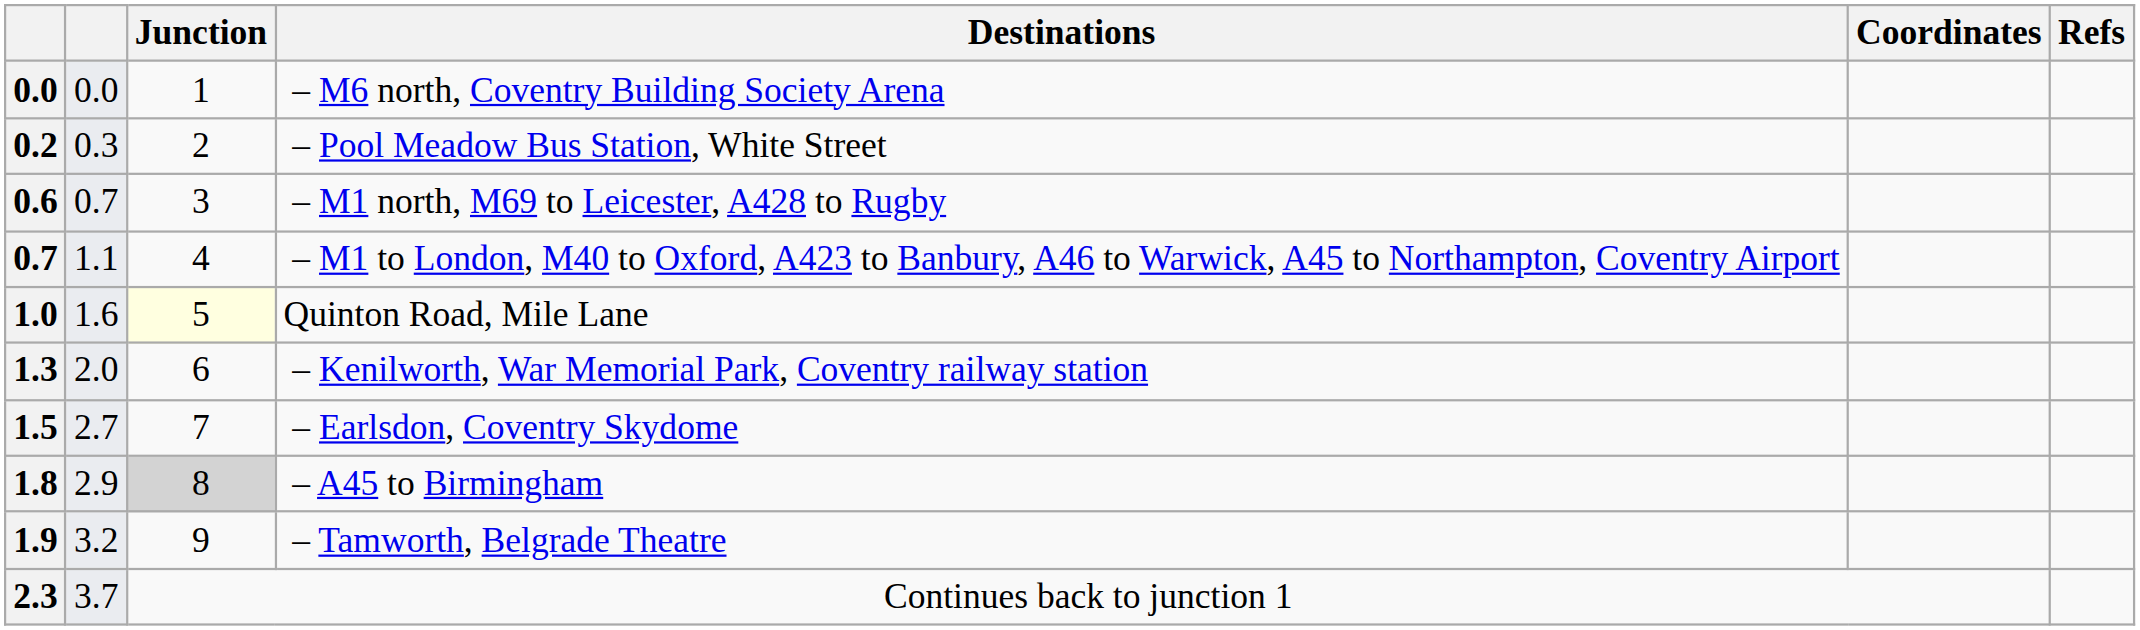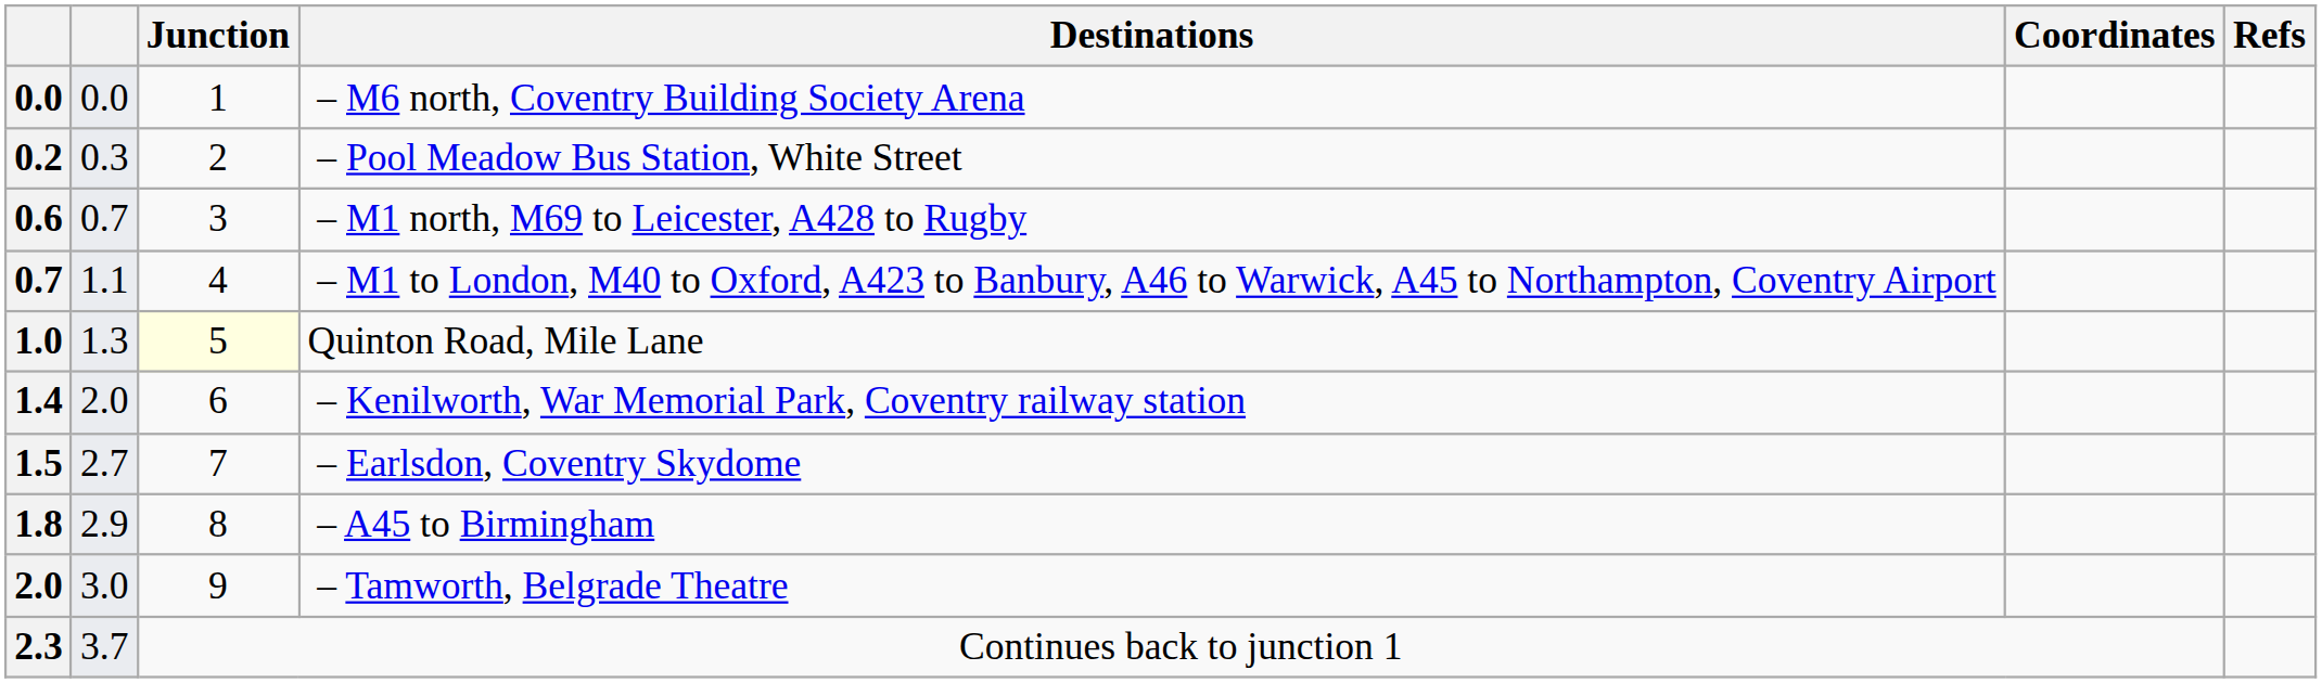 <table class="plainrowheaders wikitable">
 <tr>
 <th scope=col></th>
 <th scope=col></th>
 <th scope=col>Junction</th>
 <th scope=col>Destinations</th>
 <th scope=col>Coordinates</th>
 <th scope=col>Refs</th>
 </tr>
 <tr>
 <th scope="row" style="text-align: right;">0.0</th>
 <td style="text-align:right;background-color:#eaecf0">0.0</td>
 <td align="center">1</td>
 <td> – <a href='#'>M6</a> north, <a href='#'>Coventry Building Society Arena</a></td>
 <td><small></small></td>
 <td></td>
 </tr>
 <tr>
 <th scope="row" style="text-align: right;">0.2</th>
 <td style="text-align:right;background-color:#eaecf0">0.3</td>
 <td align="center">2</td>
 <td> – <a href='#'>Pool Meadow Bus Station</a>, White Street</td>
 <td><small></small></td>
 <td></td>
 </tr>
 <tr>
 <th scope="row" style="text-align: right;">0.6</th>
 <td style="text-align:right;background-color:#eaecf0">0.7</td>
 <td align="center">3</td>
 <td> – <a href='#'>M1</a> north, <a href='#'>M69</a> to <a href='#'>Leicester</a>, <a href='#'>A428</a> to <a href='#'>Rugby</a></td>
 <td><small></small></td>
 <td></td>
 </tr>
 <tr>
 <th scope="row" style="text-align: right;">0.7</th>
 <td style="text-align:right;background-color:#eaecf0">1.1</td>
 <td align="center">4</td>
 <td> – <a href='#'>M1</a> to <a href='#'>London</a>, <a href='#'>M40</a> to <a href='#'>Oxford</a>, <a href='#'>A423</a> to <a href='#'>Banbury</a>, <a href='#'>A46</a> to <a href='#'>Warwick</a>, <a href='#'>A45</a> to <a href='#'>Northampton</a>, <a href='#'>Coventry Airport</a></td>
 <td><small></small></td>
 <td></td>
 </tr>
 <tr>
 <th scope="row" style="text-align: right;">1.0</th>
-<td style="text-align:right;background-color:#eaecf0">1.6</td>
+<td style="text-align:right;background-color:#eaecf0">1.3</td>
 <td align="center" style="background: lightyellow;">5</td>
 <td>Quinton Road, Mile Lane</td>
 <td><small></small></td>
 <td></td>
 </tr>
 <tr>
-<th scope="row" style="text-align: right;">1.3</th>
+<th scope="row" style="text-align: right;">1.4</th>
 <td style="text-align:right;background-color:#eaecf0">2.0</td>
 <td align="center">6</td>
 <td> – <a href='#'>Kenilworth</a>, <a href='#'>War Memorial Park</a>, <a href='#'>Coventry railway station</a></td>
 <td><small></small></td>
 <td></td>
 </tr>
 <tr>
 <th scope="row" style="text-align: right;">1.5</th>
 <td style="text-align:right;background-color:#eaecf0">2.7</td>
 <td align="center">7</td>
 <td> – <a href='#'>Earlsdon</a>, <a href='#'>Coventry Skydome</a></td>
 <td><small></small></td>
 <td></td>
 </tr>
 <tr>
 <th scope="row" style="text-align: right;">1.8</th>
 <td style="text-align:right;background-color:#eaecf0">2.9</td>
-<td align="center" style="background: lightgrey;">8</td>
+<td align="center">8</td>
 <td> – <a href='#'>A45</a> to <a href='#'>Birmingham</a></td>
 <td><small></small></td>
 <td></td>
 </tr>
 <tr>
-<th scope="row" style="text-align: right;">1.9</th>
-<td style="text-align:right;background-color:#eaecf0">3.2</td>
+<th scope="row" style="text-align: right;">2.0</th>
+<td style="text-align:right;background-color:#eaecf0">3.0</td>
 <td align="center">9</td>
 <td> – <a href='#'>Tamworth</a>, <a href='#'>Belgrade Theatre</a></td>
 <td><small></small></td>
 <td></td>
 </tr>
 <tr>
 <th scope="row" style="text-align: right;">2.3</th>
 <td style="text-align:right;background-color:#eaecf0">3.7</td>
 <td colspan="3"; align="center">Continues back to junction 1</td>
 <td></td>
 </tr>
 </table>
